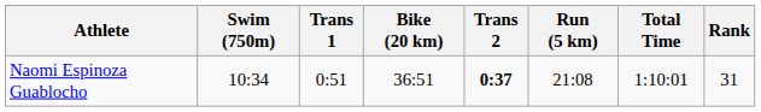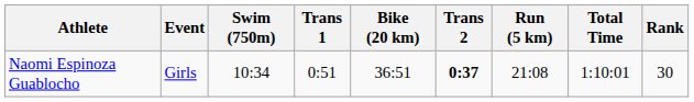 <table class="wikitable" style="font-size:90%;">
 <tr>
 <th>Athlete</th>
+<th>Event</th>
 <th>Swim (750m)</th>
 <th>Trans 1</th>
 <th>Bike (20 km)</th>
 <th>Trans 2</th>
 <th>Run (5 km)</th>
 <th>Total Time</th>
 <th>Rank</th>
 </tr>
 <tr align=center>
 <td align=left><a href='#'>Naomi Espinoza Guablocho</a></td>
+<td align=left><a href='#'>Girls</a></td>
 <td>10:34</td>
 <td>0:51</td>
 <td>36:51</td>
 <td><strong>0:37</strong></td>
 <td>21:08</td>
 <td>1:10:01</td>
-<td>31</td>
+<td>30</td>
 </tr>
 </table>
